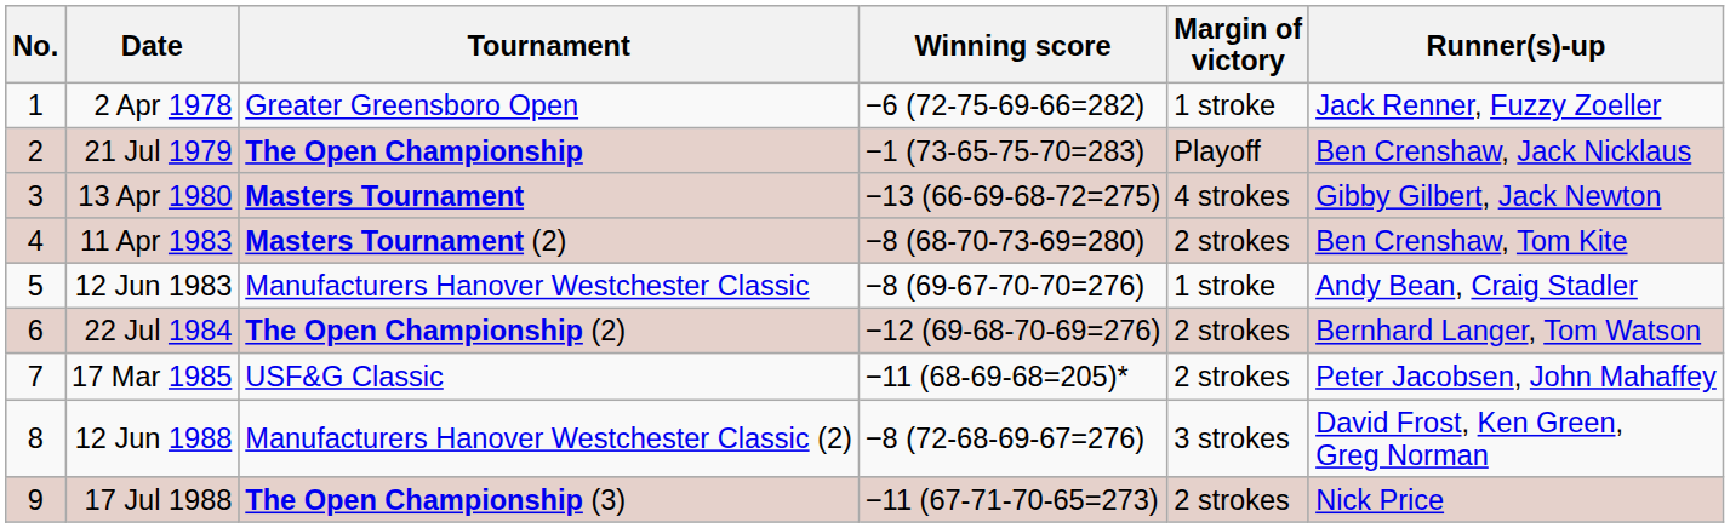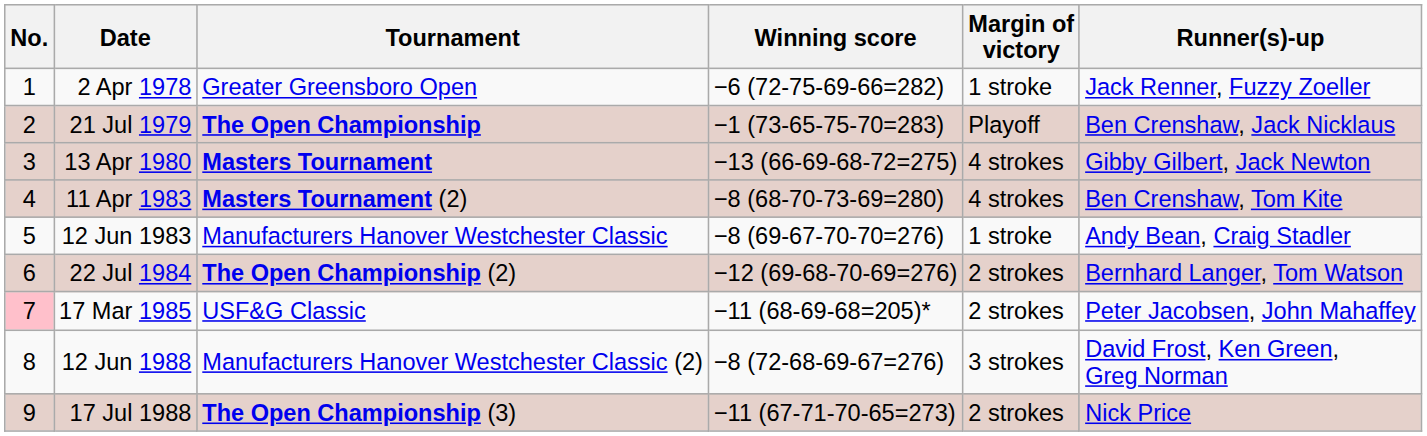 <table class="wikitable" style="font-size:95%;">
 <tr>
 <th>No.</th>
 <th>Date</th>
 <th>Tournament</th>
 <th>Winning score</th>
 <th>Margin of<br>victory</th>
 <th>Runner(s)-up</th>
 </tr>
 <tr>
 <td align=center>1</td>
 <td align=right>2 Apr <a href='#'>1978</a></td>
 <td><a href='#'>Greater Greensboro Open</a></td>
 <td>−6 (72-75-69-66=282)</td>
 <td>1 stroke</td>
 <td> <a href='#'>Jack Renner</a>,  <a href='#'>Fuzzy Zoeller</a></td>
 </tr>
 <tr style="background:#e5d1cb;">
 <td align=center>2</td>
 <td align=right>21 Jul <a href='#'>1979</a></td>
 <td><strong><a href='#'>The Open Championship</a></strong></td>
 <td>−1 (73-65-75-70=283)</td>
 <td>Playoff</td>
 <td> <a href='#'>Ben Crenshaw</a>,  <a href='#'>Jack Nicklaus</a></td>
 </tr>
 <tr style="background:#e5d1cb;">
 <td align=center>3</td>
 <td align=right>13 Apr <a href='#'>1980</a></td>
 <td><strong><a href='#'>Masters Tournament</a></strong></td>
 <td>−13 (66-69-68-72=275)</td>
 <td>4 strokes</td>
 <td> <a href='#'>Gibby Gilbert</a>,  <a href='#'>Jack Newton</a></td>
 </tr>
 <tr style="background:#e5d1cb;">
 <td align=center>4</td>
 <td align=right>11 Apr <a href='#'>1983</a></td>
 <td><strong><a href='#'>Masters Tournament</a></strong> (2)</td>
 <td>−8 (68-70-73-69=280)</td>
-<td>2 strokes</td>
+<td>4 strokes</td>
 <td> <a href='#'>Ben Crenshaw</a>,  <a href='#'>Tom Kite</a></td>
 </tr>
 <tr>
 <td align=center>5</td>
 <td align=right>12 Jun 1983</td>
 <td><a href='#'>Manufacturers Hanover Westchester Classic</a></td>
 <td>−8 (69-67-70-70=276)</td>
 <td>1 stroke</td>
 <td> <a href='#'>Andy Bean</a>,  <a href='#'>Craig Stadler</a></td>
 </tr>
 <tr style="background:#e5d1cb;">
 <td align=center>6</td>
 <td align=right>22 Jul <a href='#'>1984</a></td>
 <td><strong><a href='#'>The Open Championship</a></strong> (2)</td>
 <td>−12 (69-68-70-69=276)</td>
 <td>2 strokes</td>
 <td> <a href='#'>Bernhard Langer</a>,  <a href='#'>Tom Watson</a></td>
 </tr>
 <tr>
-<td align=center>7</td>
+<td align=center style="background: pink;">7</td>
 <td align=right>17 Mar <a href='#'>1985</a></td>
 <td><a href='#'>USF&G Classic</a></td>
 <td>−11 (68-69-68=205)*</td>
 <td>2 strokes</td>
 <td> <a href='#'>Peter Jacobsen</a>,  <a href='#'>John Mahaffey</a></td>
 </tr>
 <tr>
 <td align=center>8</td>
 <td align=right>12 Jun <a href='#'>1988</a></td>
 <td><a href='#'>Manufacturers Hanover Westchester Classic</a> (2)</td>
 <td>−8 (72-68-69-67=276)</td>
 <td>3 strokes</td>
 <td> <a href='#'>David Frost</a>,  <a href='#'>Ken Green</a>,<br> <a href='#'>Greg Norman</a></td>
 </tr>
 <tr style="background:#e5d1cb;">
 <td align=center>9</td>
 <td align=right>17 Jul 1988</td>
 <td><strong><a href='#'>The Open Championship</a></strong> (3)</td>
 <td>−11 (67-71-70-65=273)</td>
 <td>2 strokes</td>
 <td> <a href='#'>Nick Price</a></td>
 </tr>
 </table>
